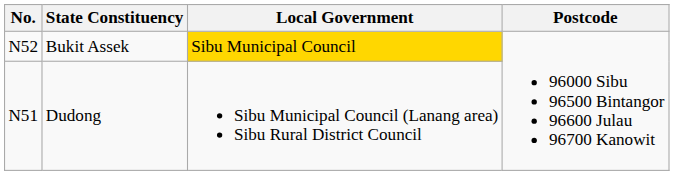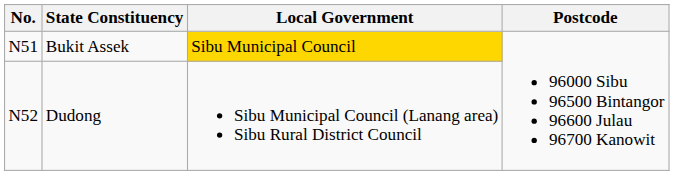 <table class="wikitable">
 <tr>
 <th>No.</th>
 <th>State Constituency</th>
 <th>Local Government</th>
 <th>Postcode</th>
 </tr>
 <tr>
-<td>N52</td>
+<td>N51</td>
 <td>Bukit Assek</td>
 <td style="background: gold;">Sibu Municipal Council</td>
 <td rowspan="2"><br><ul><li>96000 Sibu</li><li>96500 Bintangor</li><li>96600 Julau</li><li>96700 Kanowit</li></ul></td>
 </tr>
 <tr>
-<td>N51</td>
+<td>N52</td>
 <td>Dudong</td>
 <td><br><ul><li>Sibu Municipal Council (Lanang area)</li><li>Sibu Rural District Council</li></ul></td>
 </tr>
 </table>
